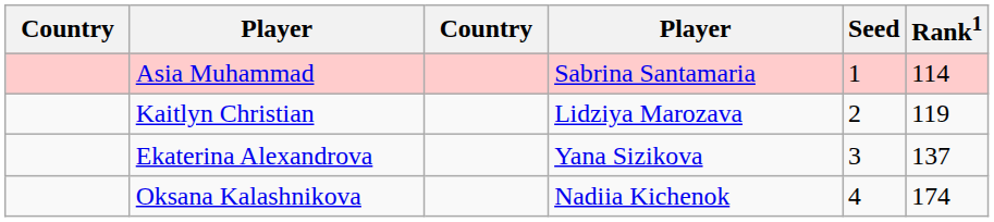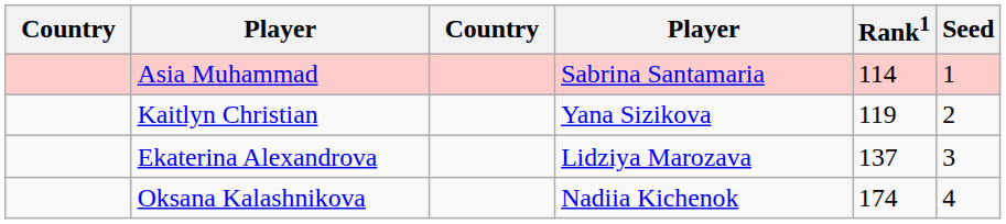 <table class="sortable wikitable">
 <tr>
 <th width="70">Country</th>
 <th width="175">Player</th>
 <th width="70">Country</th>
 <th width="175">Player</th>
+<th>Rank<sup>1</sup></th>
 <th>Seed</th>
-<th>Rank<sup>1</sup></th>
 </tr>
 <tr style="background:#fcc;">
 <td></td>
 <td><a href='#'>Asia Muhammad</a></td>
 <td></td>
 <td><a href='#'>Sabrina Santamaria</a></td>
+<td>114</td>
 <td>1</td>
-<td>114</td>
 </tr>
 <tr>
 <td></td>
 <td><a href='#'>Kaitlyn Christian</a></td>
 <td></td>
-<td><a href='#'>Lidziya Marozava</a></td>
+<td><a href='#'>Yana Sizikova</a></td>
+<td>119</td>
 <td>2</td>
-<td>119</td>
 </tr>
 <tr>
 <td></td>
 <td><a href='#'>Ekaterina Alexandrova</a></td>
 <td></td>
-<td><a href='#'>Yana Sizikova</a></td>
+<td><a href='#'>Lidziya Marozava</a></td>
+<td>137</td>
 <td>3</td>
-<td>137</td>
 </tr>
 <tr>
 <td></td>
 <td><a href='#'>Oksana Kalashnikova</a></td>
 <td></td>
 <td><a href='#'>Nadiia Kichenok</a></td>
+<td>174</td>
 <td>4</td>
-<td>174</td>
 </tr>
 </table>
